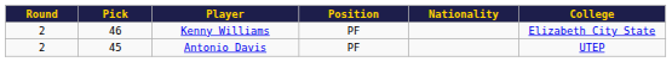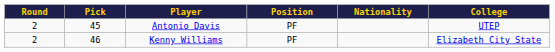 <table class="wikitable sortable sortable">
 <tr>
 <th style="background:#1D1E4B; color:#FFD300" width="10%">Round</th>
 <th style="background:#1D1E4B; color:#FFD300" width="10%">Pick</th>
 <th style="background:#1D1E4B; color:#FFD300" width="20%">Player</th>
 <th style="background:#1D1E4B; color:#FFD300" width="15%">Position</th>
 <th style="background:#1D1E4B; color:#FFD300" width="15%">Nationality</th>
 <th style="background:#1D1E4B; color:#FFD300" width="20%">College</th>
 </tr>
 <tr style="text-align: center">
 <td>2</td>
+<td>45</td>
+<td><a href='#'>Antonio Davis</a></td>
+<td>PF</td>
+<td></td>
+<td><a href='#'>UTEP</a></td>
+</tr>
+<tr style="text-align: center">
+<td>2</td>
 <td>46</td>
 <td><a href='#'>Kenny Williams</a></td>
 <td>PF</td>
 <td></td>
 <td><a href='#'>Elizabeth City State</a></td>
 </tr>
-<tr style="text-align: center">
-<td>2</td>
-<td>45</td>
-<td><a href='#'>Antonio Davis</a></td>
-<td>PF</td>
-<td></td>
-<td><a href='#'>UTEP</a></td>
-</tr>
 </table>
